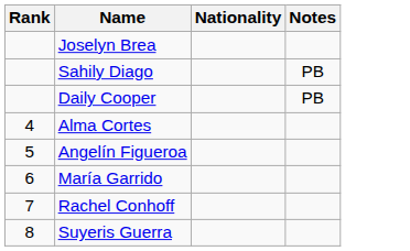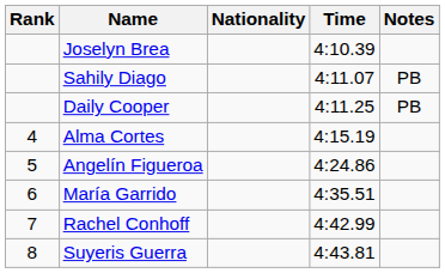 <table class="wikitable sortable" style="text-align:center">
 <tr>
 <th>Rank</th>
 <th>Name</th>
 <th>Nationality</th>
+<th>Time</th>
 <th>Notes</th>
 </tr>
 <tr>
 <td></td>
 <td align=left><a href='#'>Joselyn Brea</a></td>
 <td align=left></td>
+<td>4:10.39</td>
 <td></td>
 </tr>
 <tr>
 <td></td>
 <td align=left><a href='#'>Sahily Diago</a></td>
 <td align=left></td>
+<td>4:11.07</td>
 <td>PB</td>
 </tr>
 <tr>
 <td></td>
 <td align=left><a href='#'>Daily Cooper</a></td>
 <td align=left></td>
+<td>4:11.25</td>
 <td>PB</td>
 </tr>
 <tr>
 <td>4</td>
 <td align=left><a href='#'>Alma Cortes</a></td>
 <td align=left></td>
+<td>4:15.19</td>
 <td></td>
 </tr>
 <tr>
 <td>5</td>
 <td align=left><a href='#'>Angelín Figueroa</a></td>
 <td align=left></td>
+<td>4:24.86</td>
 <td></td>
 </tr>
 <tr>
 <td>6</td>
 <td align=left><a href='#'>María Garrido</a></td>
 <td align=left></td>
+<td>4:35.51</td>
 <td></td>
 </tr>
 <tr>
 <td>7</td>
 <td align=left><a href='#'>Rachel Conhoff</a></td>
 <td align=left></td>
+<td>4:42.99</td>
 <td></td>
 </tr>
 <tr>
 <td>8</td>
 <td align=left><a href='#'>Suyeris Guerra</a></td>
 <td align=left></td>
+<td>4:43.81</td>
 <td></td>
 </tr>
 </table>
